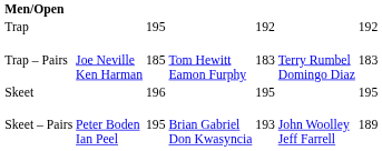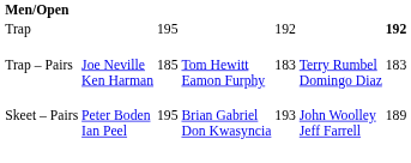 <table>
 <tr>
 <td colspan=7><strong>Men/Open</strong></td>
 </tr>
 <tr>
 <td>Trap</td>
 <td></td>
 <td>195</td>
 <td></td>
 <td>192</td>
 <td></td>
-<td>192</td>
+<td><strong>192</strong></td>
 </tr>
 <tr>
 <td>Trap – Pairs</td>
 <td><br><a href='#'>Joe Neville</a><br><a href='#'>Ken Harman</a></td>
 <td>185</td>
 <td><br><a href='#'>Tom Hewitt</a><br><a href='#'>Eamon Furphy</a></td>
 <td>183</td>
 <td><br><a href='#'>Terry Rumbel</a><br><a href='#'>Domingo Diaz</a></td>
 <td>183</td>
 </tr>
 <tr>
-<td>Skeet</td>
-<td></td>
-<td>196</td>
-<td></td>
-<td>195</td>
-<td></td>
-<td>195</td>
-</tr>
-<tr>
 <td>Skeet – Pairs</td>
 <td><br><a href='#'>Peter Boden</a><br><a href='#'>Ian Peel</a></td>
 <td>195</td>
 <td><br><a href='#'>Brian Gabriel</a><br><a href='#'>Don Kwasyncia</a></td>
 <td>193</td>
 <td><br><a href='#'>John Woolley</a><br><a href='#'>Jeff Farrell</a></td>
 <td>189</td>
 </tr>
 </table>
